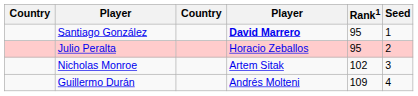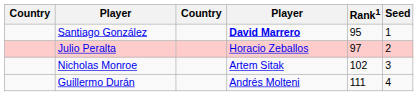 <table class="sortable wikitable">
 <tr>
 <th width="70">Country</th>
 <th width="175">Player</th>
 <th width="70">Country</th>
 <th width="175">Player</th>
 <th>Rank<sup>1</sup></th>
 <th>Seed</th>
 </tr>
 <tr>
 <td></td>
 <td><a href='#'>Santiago González</a></td>
 <td></td>
 <td><strong><a href='#'>David Marrero</a></strong></td>
 <td>95</td>
 <td>1</td>
 </tr>
 <tr style="background:#fcc;">
 <td></td>
 <td><a href='#'>Julio Peralta</a></td>
 <td></td>
 <td><a href='#'>Horacio Zeballos</a></td>
-<td>95</td>
+<td>97</td>
 <td>2</td>
 </tr>
 <tr>
 <td></td>
 <td><a href='#'>Nicholas Monroe</a></td>
 <td></td>
 <td><a href='#'>Artem Sitak</a></td>
 <td>102</td>
 <td>3</td>
 </tr>
 <tr>
 <td></td>
 <td><a href='#'>Guillermo Durán</a></td>
 <td></td>
 <td><a href='#'>Andrés Molteni</a></td>
-<td>109</td>
+<td>111</td>
 <td>4</td>
 </tr>
 </table>
